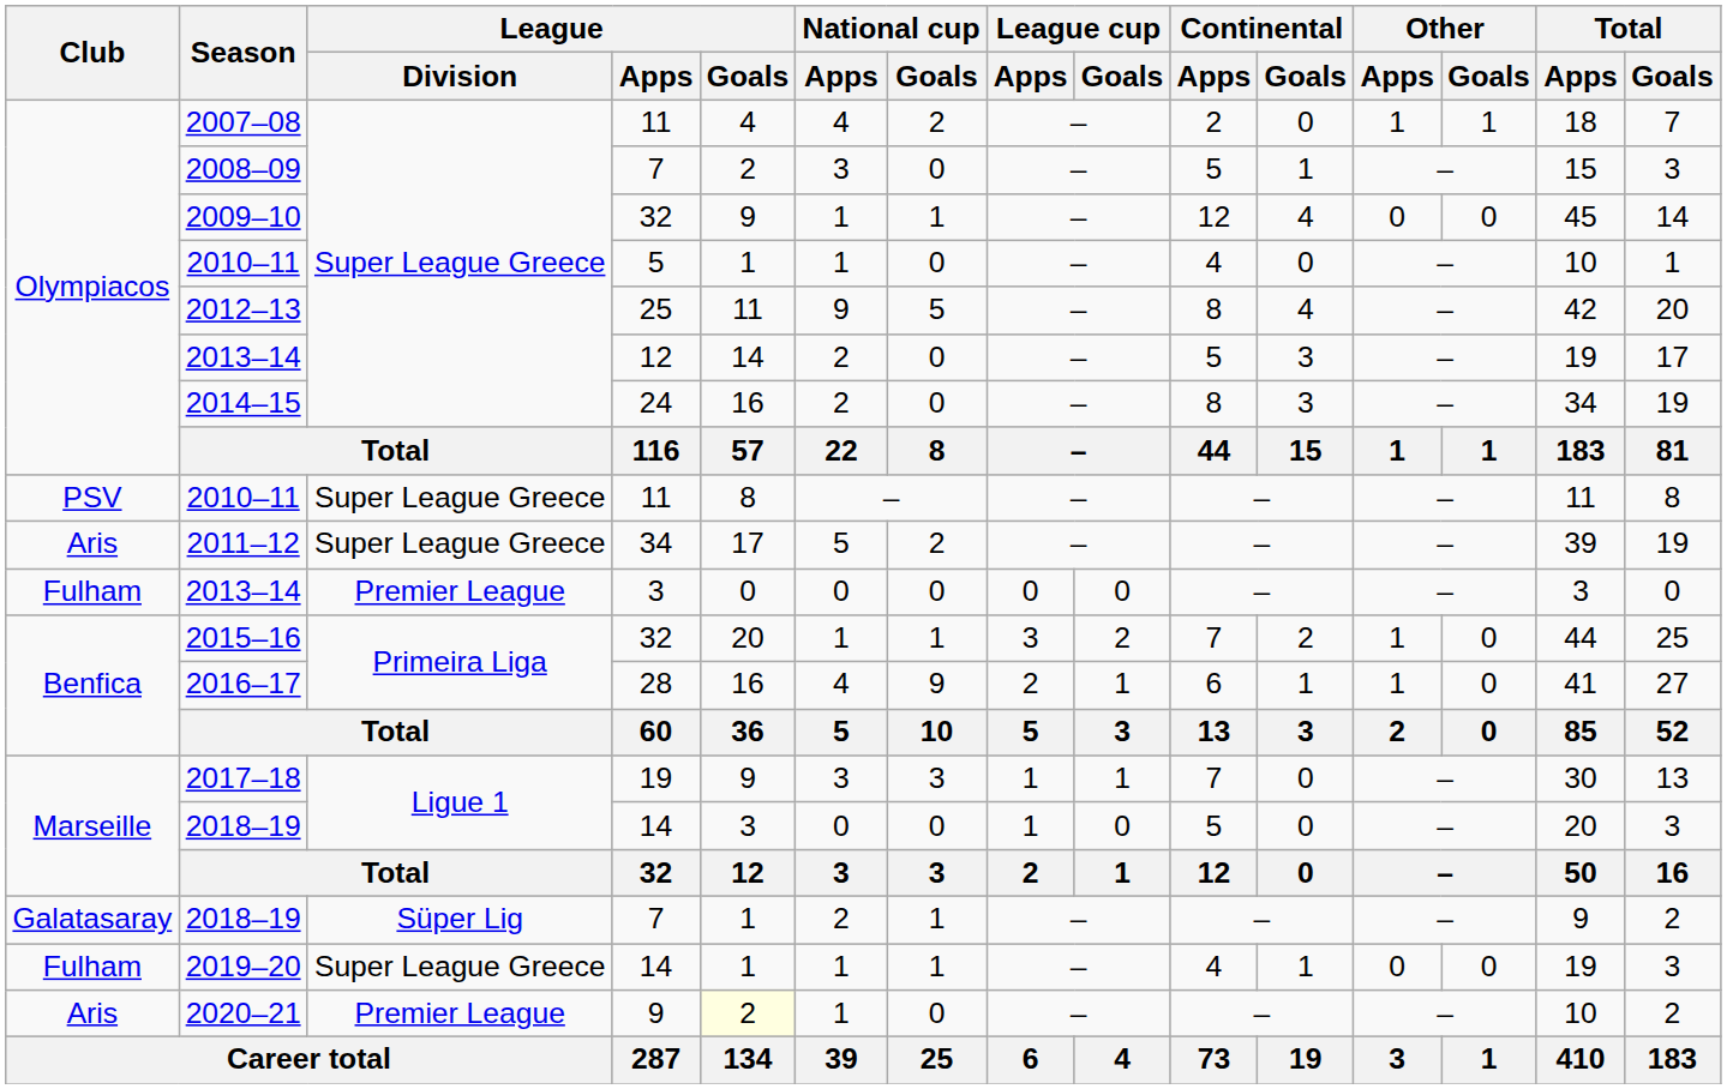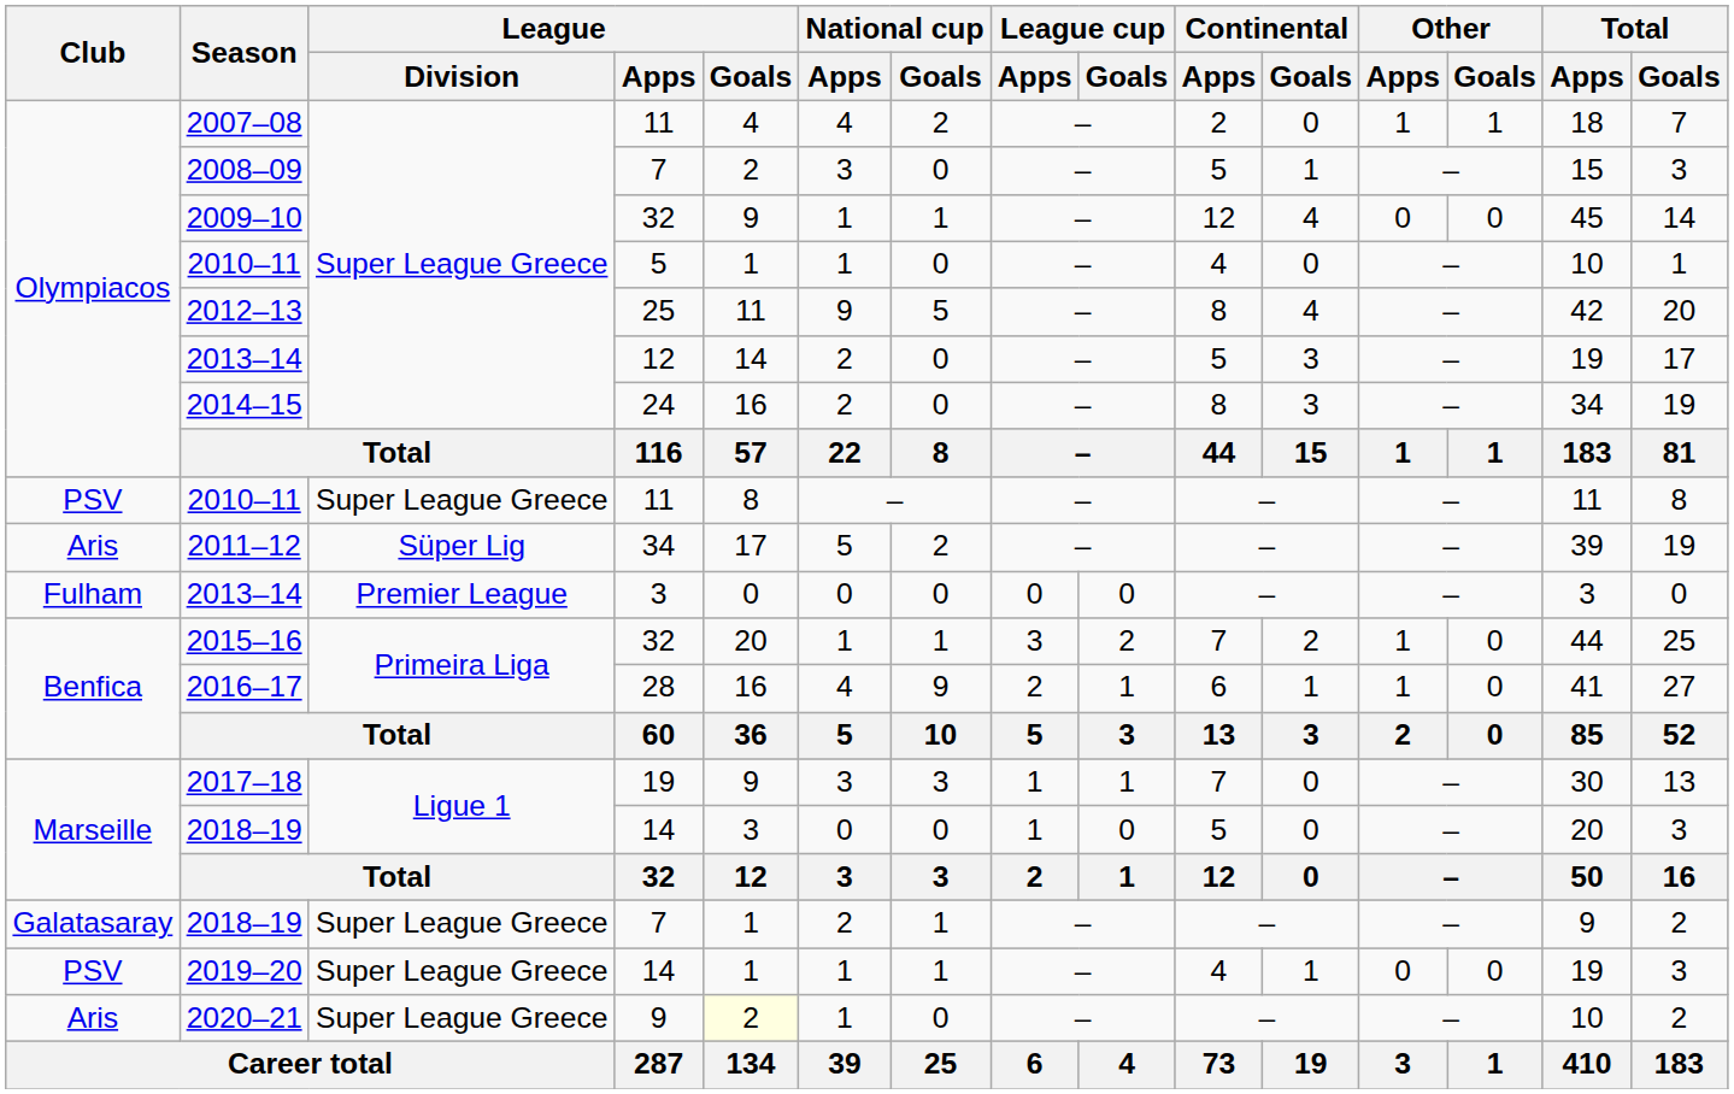 <table class="wikitable" style="text-align:center">
 <tr>
 <th rowspan="2">Club</th>
 <th rowspan="2">Season</th>
 <th colspan="3">League</th>
 <th colspan="2">National cup</th>
 <th colspan="2">League cup</th>
 <th colspan="2">Continental</th>
 <th colspan="2">Other</th>
 <th colspan="2">Total</th>
 </tr>
 <tr>
 <th>Division</th>
 <th>Apps</th>
 <th>Goals</th>
 <th>Apps</th>
 <th>Goals</th>
 <th>Apps</th>
 <th>Goals</th>
 <th>Apps</th>
 <th>Goals</th>
 <th>Apps</th>
 <th>Goals</th>
 <th>Apps</th>
 <th>Goals</th>
 </tr>
 <tr>
 <td rowspan="8"><a href='#'>Olympiacos</a></td>
 <td><a href='#'>2007–08</a></td>
 <td rowspan="7"><a href='#'>Super League Greece</a></td>
 <td>11</td>
 <td>4</td>
 <td>4</td>
 <td>2</td>
 <td colspan="2">–</td>
 <td>2</td>
 <td>0</td>
 <td>1</td>
 <td>1</td>
 <td>18</td>
 <td>7</td>
 </tr>
 <tr>
 <td><a href='#'>2008–09</a></td>
 <td>7</td>
 <td>2</td>
 <td>3</td>
 <td>0</td>
 <td colspan="2">–</td>
 <td>5</td>
 <td>1</td>
 <td colspan="2">–</td>
 <td>15</td>
 <td>3</td>
 </tr>
 <tr>
 <td><a href='#'>2009–10</a></td>
 <td>32</td>
 <td>9</td>
 <td>1</td>
 <td>1</td>
 <td colspan="2">–</td>
 <td>12</td>
 <td>4</td>
 <td>0</td>
 <td>0</td>
 <td>45</td>
 <td>14</td>
 </tr>
 <tr>
 <td><a href='#'>2010–11</a></td>
 <td>5</td>
 <td>1</td>
 <td>1</td>
 <td>0</td>
 <td colspan="2">–</td>
 <td>4</td>
 <td>0</td>
 <td colspan="2">–</td>
 <td>10</td>
 <td>1</td>
 </tr>
 <tr>
 <td><a href='#'>2012–13</a></td>
 <td>25</td>
 <td>11</td>
 <td>9</td>
 <td>5</td>
 <td colspan="2">–</td>
 <td>8</td>
 <td>4</td>
 <td colspan="2">–</td>
 <td>42</td>
 <td>20</td>
 </tr>
 <tr>
 <td><a href='#'>2013–14</a></td>
 <td>12</td>
 <td>14</td>
 <td>2</td>
 <td>0</td>
 <td colspan="2">–</td>
 <td>5</td>
 <td>3</td>
 <td colspan="2">–</td>
 <td>19</td>
 <td>17</td>
 </tr>
 <tr>
 <td><a href='#'>2014–15</a></td>
 <td>24</td>
 <td>16</td>
 <td>2</td>
 <td>0</td>
 <td colspan="2">–</td>
 <td>8</td>
 <td>3</td>
 <td colspan="2">–</td>
 <td>34</td>
 <td>19</td>
 </tr>
 <tr>
 <th colspan="2">Total</th>
 <th>116</th>
 <th>57</th>
 <th>22</th>
 <th>8</th>
 <th colspan="2">–</th>
 <th>44</th>
 <th>15</th>
 <th>1</th>
 <th>1</th>
 <th>183</th>
 <th>81</th>
 </tr>
 <tr>
 <td><a href='#'>PSV</a></td>
 <td><a href='#'>2010–11</a></td>
 <td>Super League Greece</td>
 <td>11</td>
 <td>8</td>
 <td colspan="2">–</td>
 <td colspan="2">–</td>
 <td colspan="2">–</td>
 <td colspan="2">–</td>
 <td>11</td>
 <td>8</td>
 </tr>
 <tr>
 <td><a href='#'>Aris</a></td>
 <td><a href='#'>2011–12</a></td>
-<td>Super League Greece</td>
+<td><a href='#'>Süper Lig</a></td>
 <td>34</td>
 <td>17</td>
 <td>5</td>
 <td>2</td>
 <td colspan="2">–</td>
 <td colspan="2">–</td>
 <td colspan="2">–</td>
 <td>39</td>
 <td>19</td>
 </tr>
 <tr>
 <td><a href='#'>Fulham</a></td>
 <td><a href='#'>2013–14</a></td>
 <td><a href='#'>Premier League</a></td>
 <td>3</td>
 <td>0</td>
 <td>0</td>
 <td>0</td>
 <td>0</td>
 <td>0</td>
 <td colspan="2">–</td>
 <td colspan="2">–</td>
 <td>3</td>
 <td>0</td>
 </tr>
 <tr>
 <td rowspan="3"><a href='#'>Benfica</a></td>
 <td><a href='#'>2015–16</a></td>
 <td rowspan="2"><a href='#'>Primeira Liga</a></td>
 <td>32</td>
 <td>20</td>
 <td>1</td>
 <td>1</td>
 <td>3</td>
 <td>2</td>
 <td>7</td>
 <td>2</td>
 <td>1</td>
 <td>0</td>
 <td>44</td>
 <td>25</td>
 </tr>
 <tr>
 <td><a href='#'>2016–17</a></td>
 <td>28</td>
 <td>16</td>
 <td>4</td>
 <td>9</td>
 <td>2</td>
 <td>1</td>
 <td>6</td>
 <td>1</td>
 <td>1</td>
 <td>0</td>
 <td>41</td>
 <td>27</td>
 </tr>
 <tr>
 <th colspan="2">Total</th>
 <th>60</th>
 <th>36</th>
 <th>5</th>
 <th>10</th>
 <th>5</th>
 <th>3</th>
 <th>13</th>
 <th>3</th>
 <th>2</th>
 <th>0</th>
 <th>85</th>
 <th>52</th>
 </tr>
 <tr>
 <td rowspan="3"><a href='#'>Marseille</a></td>
 <td><a href='#'>2017–18</a></td>
 <td rowspan="2"><a href='#'>Ligue 1</a></td>
 <td>19</td>
 <td>9</td>
 <td>3</td>
 <td>3</td>
 <td>1</td>
 <td>1</td>
 <td>7</td>
 <td>0</td>
 <td colspan="2">–</td>
 <td>30</td>
 <td>13</td>
 </tr>
 <tr>
 <td><a href='#'>2018–19</a></td>
 <td>14</td>
 <td>3</td>
 <td>0</td>
 <td>0</td>
 <td>1</td>
 <td>0</td>
 <td>5</td>
 <td>0</td>
 <td colspan="2">–</td>
 <td>20</td>
 <td>3</td>
 </tr>
 <tr>
 <th colspan="2">Total</th>
 <th>32</th>
 <th>12</th>
 <th>3</th>
 <th>3</th>
 <th>2</th>
 <th>1</th>
 <th>12</th>
 <th>0</th>
 <th colspan="2">–</th>
 <th>50</th>
 <th>16</th>
 </tr>
 <tr>
 <td><a href='#'>Galatasaray</a></td>
 <td><a href='#'>2018–19</a></td>
-<td><a href='#'>Süper Lig</a></td>
+<td>Super League Greece</td>
 <td>7</td>
 <td>1</td>
 <td>2</td>
 <td>1</td>
 <td colspan="2">–</td>
 <td colspan="2">–</td>
 <td colspan="2">–</td>
 <td>9</td>
 <td>2</td>
 </tr>
 <tr>
-<td><a href='#'>Fulham</a></td>
+<td><a href='#'>PSV</a></td>
 <td><a href='#'>2019–20</a></td>
 <td>Super League Greece</td>
 <td>14</td>
 <td>1</td>
 <td>1</td>
 <td>1</td>
 <td colspan="2">–</td>
 <td>4</td>
 <td>1</td>
 <td>0</td>
 <td>0</td>
 <td>19</td>
 <td>3</td>
 </tr>
 <tr>
 <td><a href='#'>Aris</a></td>
 <td><a href='#'>2020–21</a></td>
-<td><a href='#'>Premier League</a></td>
+<td>Super League Greece</td>
 <td>9</td>
 <td style="background: lightyellow;">2</td>
 <td>1</td>
 <td>0</td>
 <td colspan="2">–</td>
 <td colspan="2">–</td>
 <td colspan="2">–</td>
 <td>10</td>
 <td>2</td>
 </tr>
 <tr>
 <th colspan="3">Career total</th>
 <th>287</th>
 <th>134</th>
 <th>39</th>
 <th>25</th>
 <th>6</th>
 <th>4</th>
 <th>73</th>
 <th>19</th>
 <th>3</th>
 <th>1</th>
 <th>410</th>
 <th>183</th>
 </tr>
 </table>
